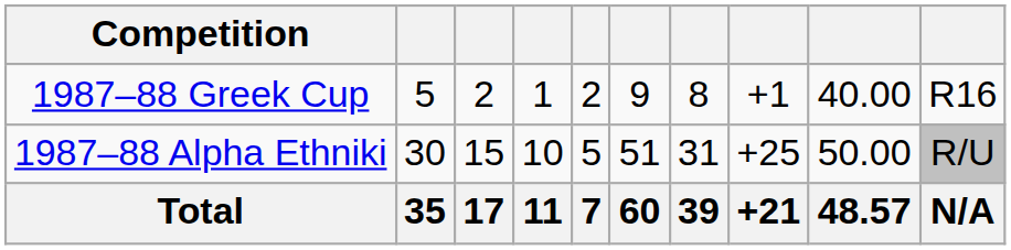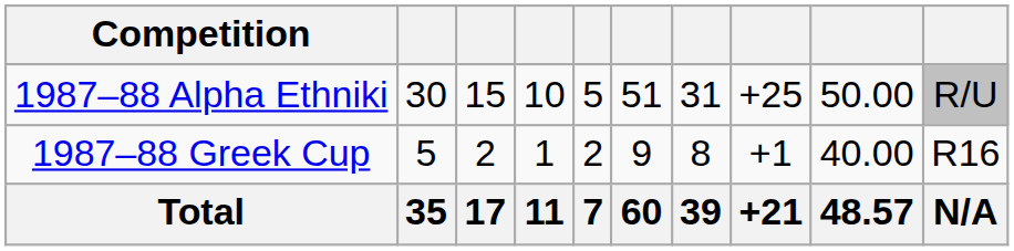 <table class="wikitable" style="text-align:center">
 <tr>
 <th>Competition</th>
 <th></th>
 <th></th>
 <th></th>
 <th></th>
 <th></th>
 <th></th>
 <th></th>
 <th></th>
 <th></th>
 </tr>
 <tr>
+<td><a href='#'>1987–88 Alpha Ethniki</a></td>
+<td>30</td>
+<td>15</td>
+<td>10</td>
+<td>5</td>
+<td>51</td>
+<td>31</td>
+<td>+25</td>
+<td>50.00</td>
+<td bgcolor=#C0C0C0>R/U</td>
+</tr>
+<tr>
 <td><a href='#'>1987–88 Greek Cup</a></td>
 <td>5</td>
 <td>2</td>
 <td>1</td>
 <td>2</td>
 <td>9</td>
 <td>8</td>
 <td>+1</td>
 <td>40.00</td>
 <td>R16</td>
-</tr>
-<tr>
-<td><a href='#'>1987–88 Alpha Ethniki</a></td>
-<td>30</td>
-<td>15</td>
-<td>10</td>
-<td>5</td>
-<td>51</td>
-<td>31</td>
-<td>+25</td>
-<td>50.00</td>
-<td bgcolor=#C0C0C0>R/U</td>
 </tr>
 <tr>
 <th>Total</th>
 <th>35</th>
 <th>17</th>
 <th>11</th>
 <th>7</th>
 <th>60</th>
 <th>39</th>
 <th>+21</th>
 <th>48.57</th>
 <th>N/A</th>
 </tr>
 </table>
